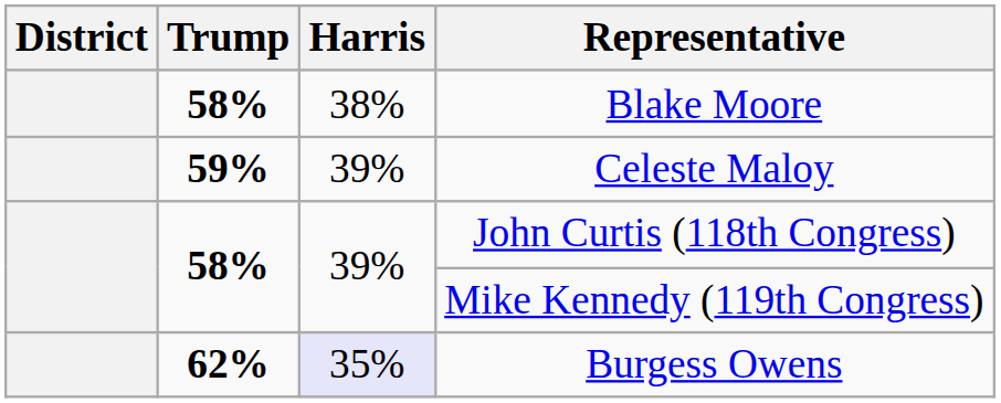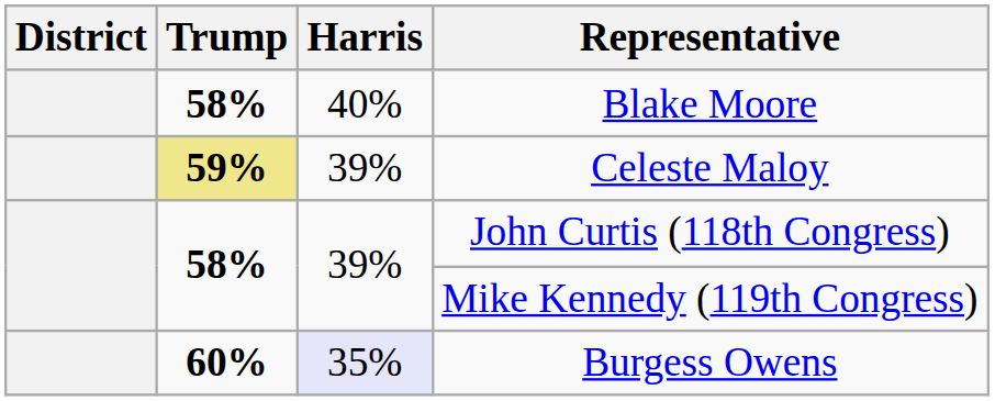 <table class=wikitable>
 <tr>
 <th>District</th>
 <th>Trump</th>
 <th>Harris</th>
 <th>Representative</th>
 </tr>
 <tr align=center>
 <th></th>
 <td><strong>58%</strong></td>
-<td>38%</td>
+<td>40%</td>
 <td><a href='#'>Blake Moore</a></td>
 </tr>
 <tr align=center>
 <th></th>
-<td><strong>59%</strong></td>
+<td style="background: khaki;"><strong>59%</strong></td>
 <td>39%</td>
 <td><a href='#'>Celeste Maloy</a></td>
 </tr>
 <tr align=center>
 <th rowspan=2 ></th>
 <td rowspan=2><strong>58%</strong></td>
 <td rowspan=2>39%</td>
 <td><a href='#'>John Curtis</a> (<a href='#'>118th Congress</a>)</td>
 </tr>
 <tr align=center>
 <td><a href='#'>Mike Kennedy</a> (<a href='#'>119th Congress</a>)</td>
 </tr>
 <tr align=center>
 <th></th>
-<td><strong>62%</strong></td>
+<td><strong>60%</strong></td>
 <td style="background: lavender;">35%</td>
 <td><a href='#'>Burgess Owens</a></td>
 </tr>
 </table>
